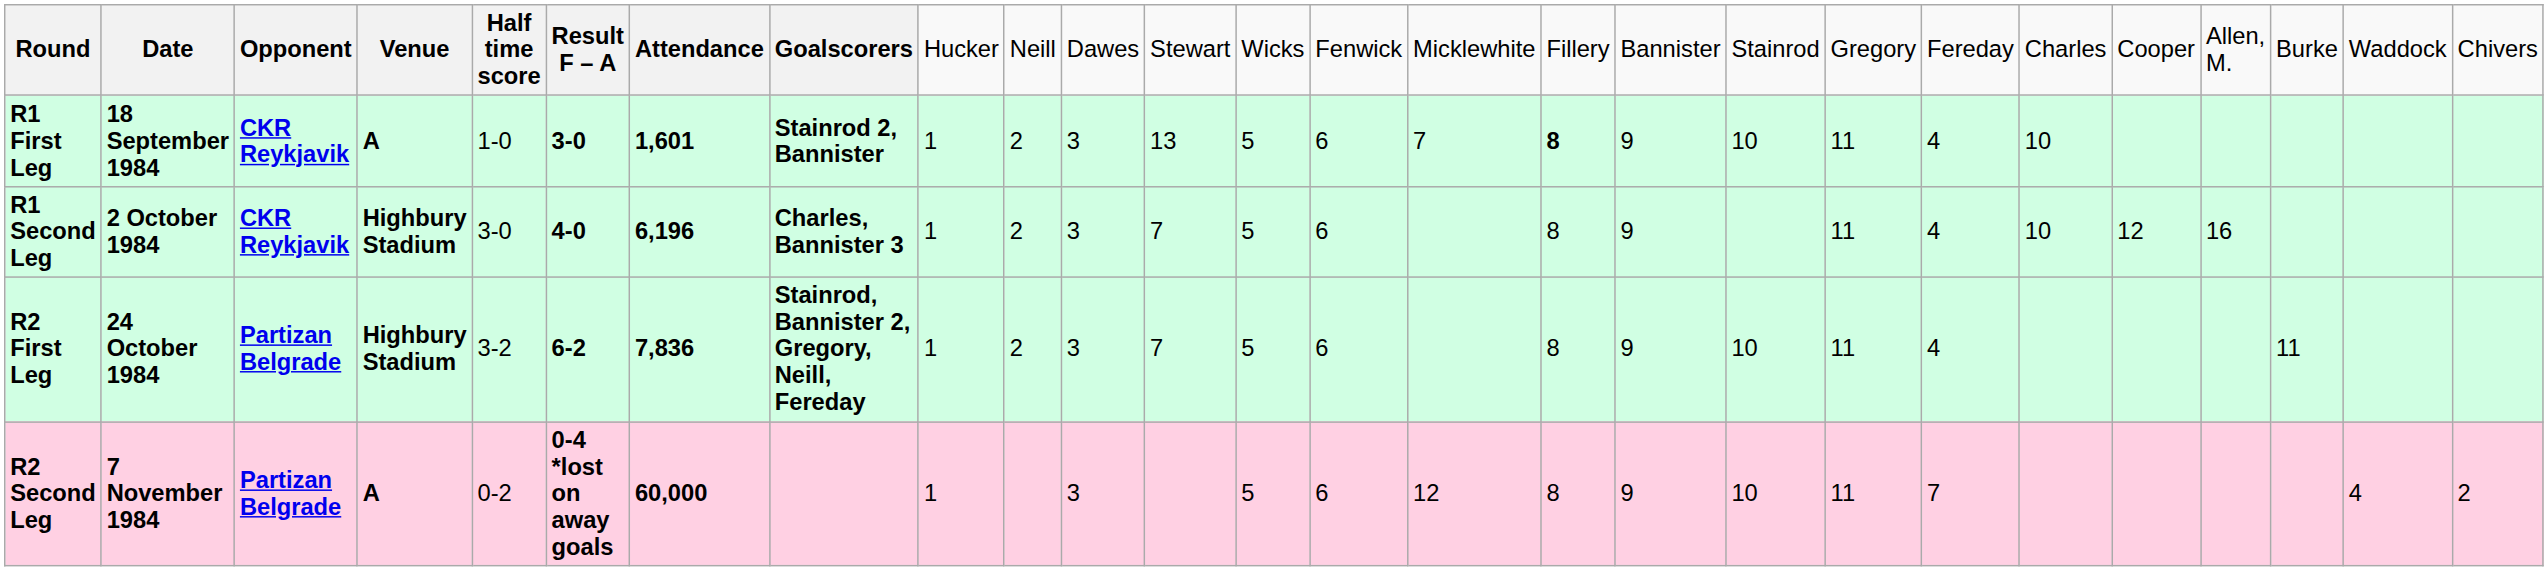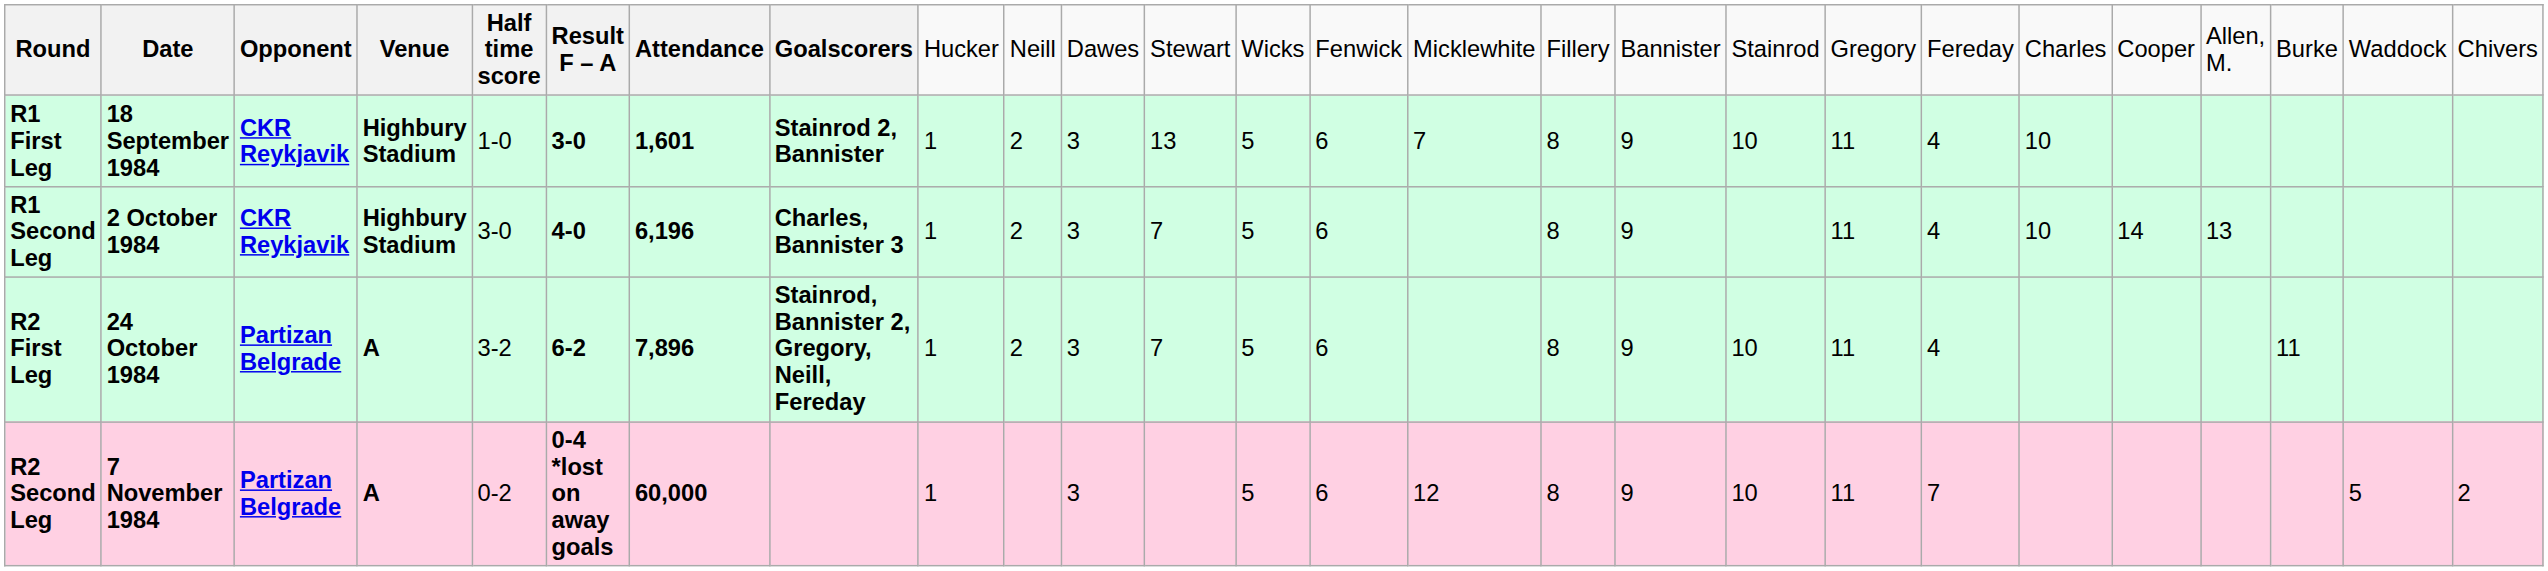 <table class="wikitable">
 <tr>
 <th><strong>Round</strong></th>
 <th><strong>Date</strong></th>
 <th><strong>Opponent</strong></th>
 <th><strong>Venue</strong></th>
 <th><strong>Half time score</strong></th>
 <th><strong>Result</strong><br><strong>F – A</strong></th>
 <th><strong>Attendance</strong></th>
 <th><strong>Goalscorers</strong></th>
 <td>Hucker</td>
 <td>Neill</td>
 <td>Dawes</td>
 <td>Stewart</td>
 <td>Wicks</td>
 <td>Fenwick</td>
 <td>Micklewhite</td>
 <td>Fillery</td>
 <td>Bannister</td>
 <td>Stainrod</td>
 <td>Gregory</td>
 <td>Fereday</td>
 <td>Charles</td>
 <td>Cooper</td>
 <td>Allen, M.</td>
 <td>Burke</td>
 <td>Waddock</td>
 <td>Chivers</td>
 </tr>
 <tr style="background-color: #d0ffe3;">
 <td><strong>R1 First Leg</strong></td>
 <td><strong>18 September 1984</strong></td>
 <td><a href='#'><strong>CKR Reykjavik</strong></a></td>
-<td><strong>A</strong></td>
+<td><strong>Highbury Stadium</strong></td>
 <td>1-0</td>
 <td><strong>3-0</strong></td>
 <td><strong>1,601</strong></td>
 <td><strong>Stainrod 2, Bannister</strong></td>
 <td>1</td>
 <td>2</td>
 <td>3</td>
 <td>13</td>
 <td>5</td>
 <td>6</td>
 <td>7</td>
-<td><strong>8</strong></td>
+<td>8</td>
 <td>9</td>
 <td>10</td>
 <td>11</td>
 <td>4</td>
 <td>10</td>
 <td></td>
 <td></td>
 <td></td>
 <td></td>
 <td></td>
 </tr>
 <tr style="background-color: #d0ffe3;">
 <td><strong>R1 Second Leg</strong></td>
 <td><strong>2 October 1984</strong></td>
 <td><a href='#'><strong>CKR Reykjavik</strong></a></td>
 <td><strong>Highbury Stadium</strong></td>
 <td>3-0</td>
 <td><strong>4-0</strong></td>
 <td><strong>6,196</strong></td>
 <td><strong>Charles, Bannister 3</strong></td>
 <td>1</td>
 <td>2</td>
 <td>3</td>
 <td>7</td>
 <td>5</td>
 <td>6</td>
 <td></td>
 <td>8</td>
 <td>9</td>
 <td></td>
 <td>11</td>
 <td>4</td>
 <td>10</td>
-<td>12</td>
-<td>16</td>
+<td>14</td>
+<td>13</td>
 <td></td>
 <td></td>
 <td></td>
 </tr>
 <tr style="background-color: #d0ffe3;">
 <td><strong>R2 First Leg</strong></td>
 <td><strong>24 October 1984</strong></td>
 <td><a href='#'><strong>Partizan Belgrade</strong></a></td>
-<td><strong>Highbury Stadium</strong></td>
+<td><strong>A</strong></td>
 <td>3-2</td>
 <td><strong>6-2</strong></td>
-<td><strong>7,836</strong></td>
+<td><strong>7,896</strong></td>
 <td><strong>Stainrod, Bannister 2, Gregory, Neill, Fereday</strong></td>
 <td>1</td>
 <td>2</td>
 <td>3</td>
 <td>7</td>
 <td>5</td>
 <td>6</td>
 <td></td>
 <td>8</td>
 <td>9</td>
 <td>10</td>
 <td>11</td>
 <td>4</td>
 <td></td>
 <td></td>
 <td></td>
 <td>11</td>
 <td></td>
 <td></td>
 </tr>
 <tr style="background-color: #ffd0e3;">
 <td><strong>R2 Second Leg</strong></td>
 <td><strong>7 November 1984</strong></td>
 <td><a href='#'><strong>Partizan Belgrade</strong></a></td>
 <td><strong>A</strong></td>
 <td>0-2</td>
 <td><strong>0-4 *lost on away goals</strong></td>
 <td><strong>60,000</strong></td>
 <td></td>
 <td>1</td>
 <td></td>
 <td>3</td>
 <td></td>
 <td>5</td>
 <td>6</td>
 <td>12</td>
 <td>8</td>
 <td>9</td>
 <td>10</td>
 <td>11</td>
 <td>7</td>
 <td></td>
 <td></td>
 <td></td>
 <td></td>
-<td>4</td>
+<td>5</td>
 <td>2</td>
 </tr>
 </table>
